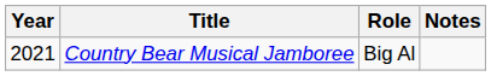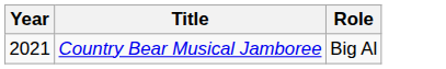 <table class="wikitable sortable">
 <tr>
 <th>Year</th>
 <th>Title</th>
 <th>Role</th>
-<th>Notes</th>
 </tr>
 <tr>
 <td>2021</td>
 <td><em><a href='#'>Country Bear Musical Jamboree</a></em></td>
 <td>Big Al</td>
-<td></td>
 </tr>
 </table>
